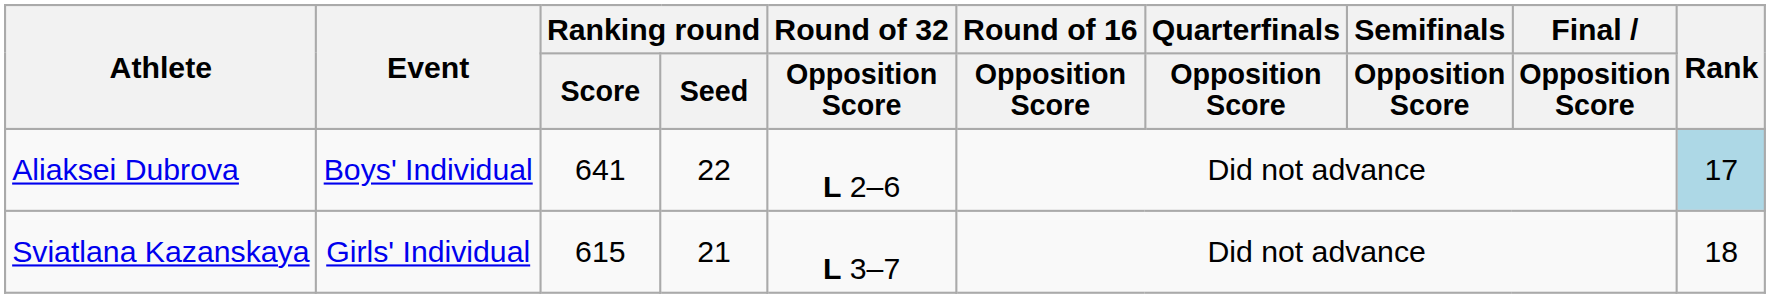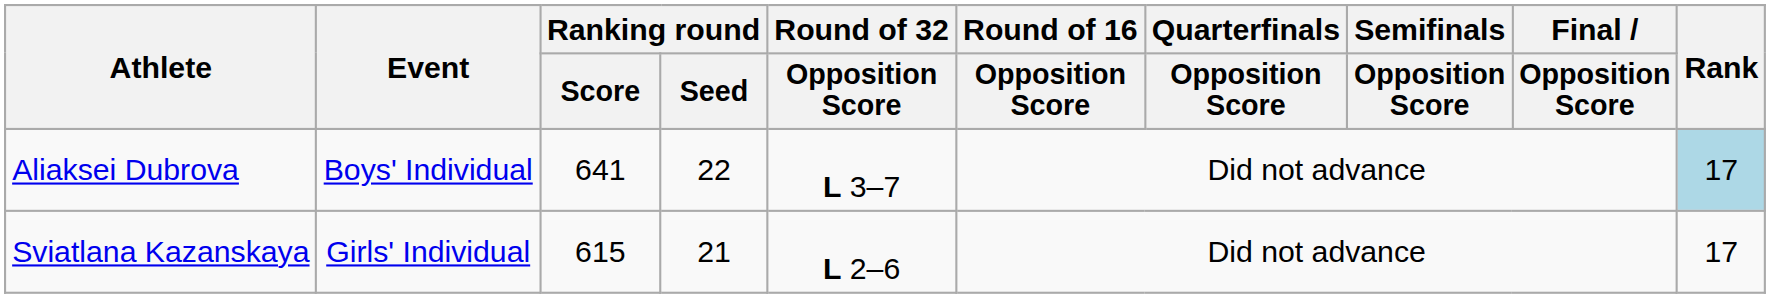 <table class="wikitable" style="font-size:90%;">
 <tr>
 <th rowspan="2">Athlete</th>
 <th rowspan="2">Event</th>
 <th colspan="2">Ranking round</th>
 <th>Round of 32</th>
 <th>Round of 16</th>
 <th>Quarterfinals</th>
 <th>Semifinals</th>
 <th>Final / </th>
 <th rowspan=2>Rank</th>
 </tr>
 <tr style="font-size:95%">
 <th>Score</th>
 <th>Seed</th>
 <th>Opposition<br>Score</th>
 <th>Opposition<br>Score</th>
 <th>Opposition<br>Score</th>
 <th>Opposition<br>Score</th>
 <th>Opposition<br>Score</th>
 </tr>
 <tr align=center>
 <td align=left><a href='#'>Aliaksei Dubrova</a></td>
 <td><a href='#'>Boys' Individual</a></td>
 <td>641</td>
 <td>22</td>
-<td><br><strong>L</strong> 2–6</td>
+<td><br><strong>L</strong> 3–7</td>
 <td colspan=4>Did not advance</td>
 <td style="background: lightblue;">17</td>
 </tr>
 <tr align=center>
 <td align=left><a href='#'>Sviatlana Kazanskaya</a></td>
 <td><a href='#'>Girls' Individual</a></td>
 <td>615</td>
 <td>21</td>
-<td><br><strong>L</strong> 3–7</td>
+<td><br><strong>L</strong> 2–6</td>
 <td colspan=4>Did not advance</td>
-<td>18</td>
+<td>17</td>
 </tr>
 </table>
